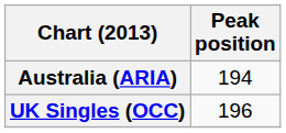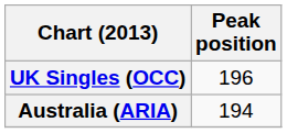 <table class="wikitable sortable plainrowheaders" style="text-align:center">
 <tr>
 <th scope="col">Chart (2013)</th>
 <th scope="col">Peak<br>position</th>
 </tr>
 <tr>
+<th scope="row"><a href='#'>UK Singles</a> (<a href='#'>OCC</a>)</th>
+<td>196</td>
+</tr>
+<tr>
 <th scope="row">Australia (<a href='#'>ARIA</a>)</th>
 <td>194</td>
 </tr>
 <tr>
-<th scope="row"><a href='#'>UK Singles</a> (<a href='#'>OCC</a>)</th>
-<td>196</td>
-</tr>
-<tr>
 </tr>
 </table>
